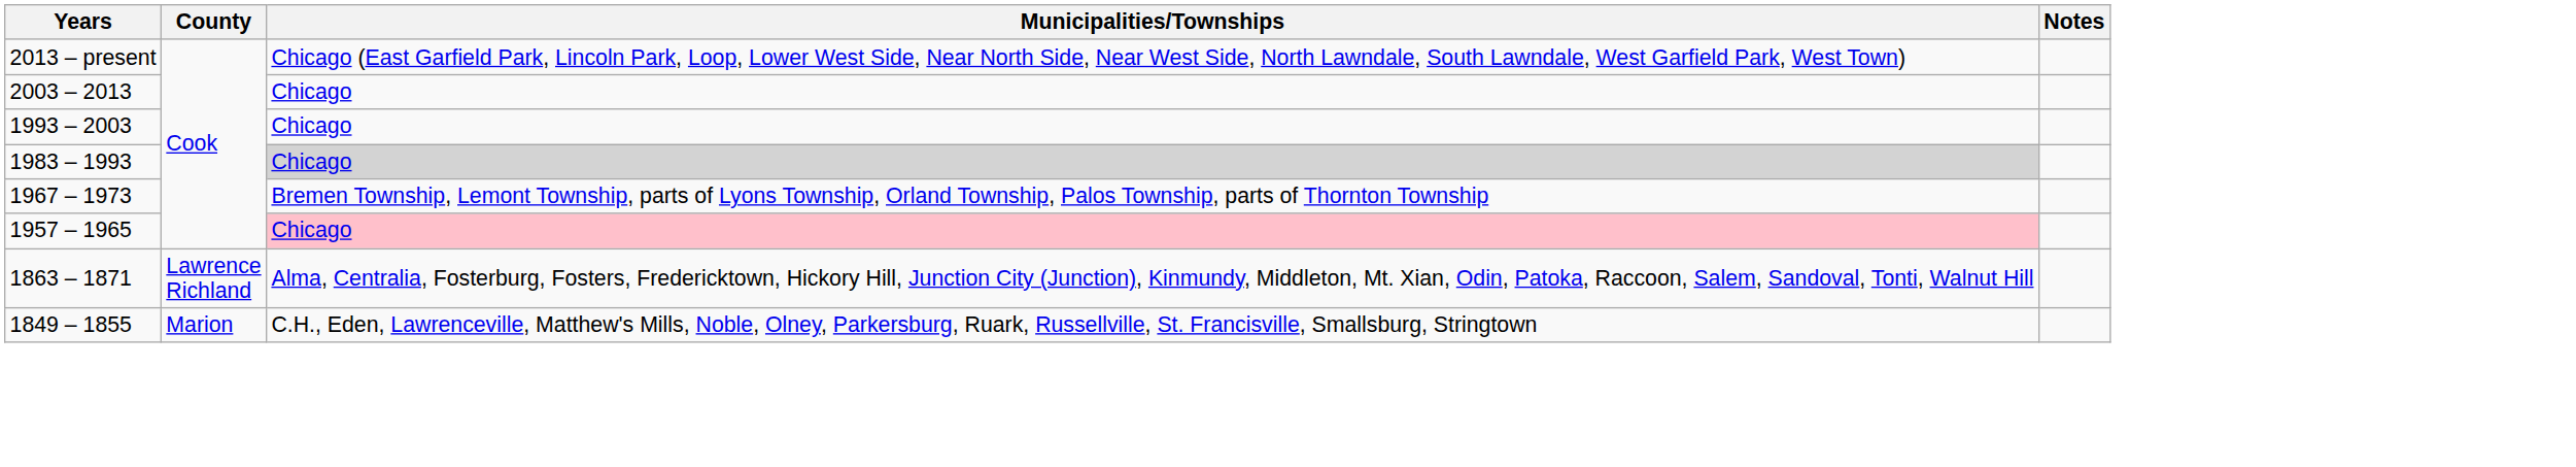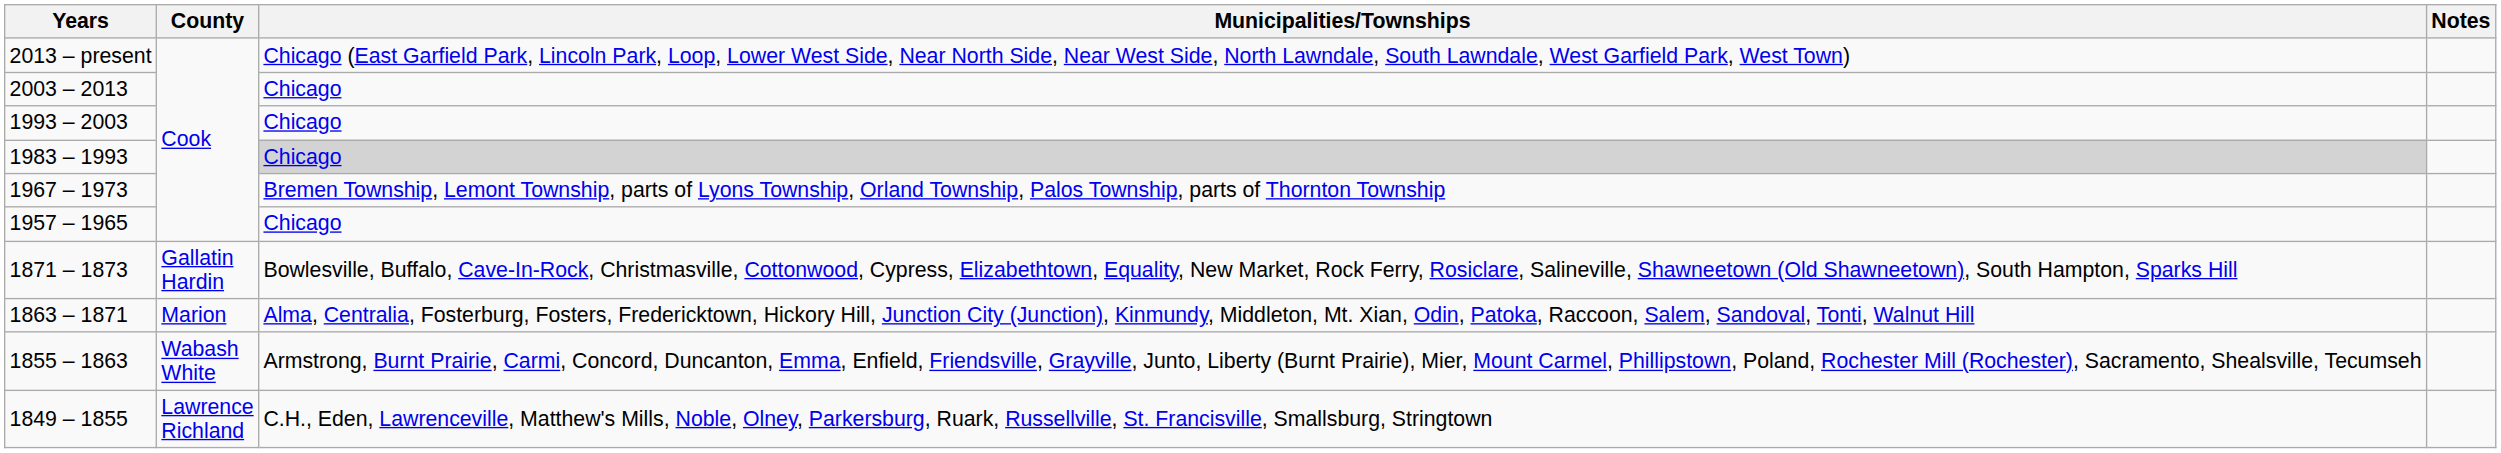 <table class=wikitable>
 <tr valign=bottom>
 <th>Years</th>
 <th>County</th>
 <th>Municipalities/Townships</th>
 <th>Notes</th>
 </tr>
 <tr>
 <td>2013 – present</td>
 <td rowspan=6><a href='#'>Cook</a></td>
 <td><a href='#'>Chicago</a> (<a href='#'>East Garfield Park</a>, <a href='#'>Lincoln Park</a>, <a href='#'>Loop</a>, <a href='#'>Lower West Side</a>, <a href='#'>Near North Side</a>, <a href='#'>Near West Side</a>, <a href='#'>North Lawndale</a>, <a href='#'>South Lawndale</a>, <a href='#'>West Garfield Park</a>, <a href='#'>West Town</a>)</td>
 <td></td>
 </tr>
 <tr>
 <td>2003 – 2013</td>
 <td><a href='#'>Chicago</a></td>
 <td></td>
 </tr>
 <tr>
 <td>1993 – 2003</td>
 <td><a href='#'>Chicago</a></td>
 <td></td>
 </tr>
 <tr>
 <td>1983 – 1993</td>
 <td style="background: lightgrey;"><a href='#'>Chicago</a></td>
 <td></td>
 </tr>
 <tr>
 <td>1967 – 1973</td>
 <td><a href='#'>Bremen Township</a>, <a href='#'>Lemont Township</a>, parts of <a href='#'>Lyons Township</a>, <a href='#'>Orland Township</a>, <a href='#'>Palos Township</a>, parts of <a href='#'>Thornton Township</a></td>
 <td></td>
 </tr>
 <tr>
 <td>1957 – 1965</td>
-<td style="background: pink;"><a href='#'>Chicago</a></td>
+<td><a href='#'>Chicago</a></td>
+<td></td>
+</tr>
+<tr>
+<td>1871 – 1873</td>
+<td><a href='#'>Gallatin</a><br><a href='#'>Hardin</a></td>
+<td>Bowlesville, Buffalo, <a href='#'>Cave-In-Rock</a>, Christmasville, <a href='#'>Cottonwood</a>, Cypress, <a href='#'>Elizabethtown</a>, <a href='#'>Equality</a>, New Market, Rock Ferry, <a href='#'>Rosiclare</a>, Salineville, <a href='#'>Shawneetown (Old Shawneetown)</a>, South Hampton, <a href='#'>Sparks Hill</a></td>
 <td></td>
 </tr>
 <tr>
 <td>1863 – 1871</td>
-<td><a href='#'>Lawrence</a><br><a href='#'>Richland</a></td>
+<td><a href='#'>Marion</a></td>
 <td><a href='#'>Alma</a>, <a href='#'>Centralia</a>, Fosterburg, Fosters, Fredericktown, Hickory Hill, <a href='#'>Junction City (Junction)</a>, <a href='#'>Kinmundy</a>, Middleton, Mt. Xian, <a href='#'>Odin</a>, <a href='#'>Patoka</a>, Raccoon, <a href='#'>Salem</a>, <a href='#'>Sandoval</a>, <a href='#'>Tonti</a>, <a href='#'>Walnut Hill</a></td>
 <td></td>
 </tr>
 <tr>
+<td>1855 – 1863</td>
+<td><a href='#'>Wabash</a><br><a href='#'>White</a></td>
+<td>Armstrong, <a href='#'>Burnt Prairie</a>, <a href='#'>Carmi</a>, Concord, Duncanton, <a href='#'>Emma</a>, Enfield, <a href='#'>Friendsville</a>, <a href='#'>Grayville</a>, Junto, Liberty (Burnt Prairie), Mier, <a href='#'>Mount Carmel</a>, <a href='#'>Phillipstown</a>, Poland, <a href='#'>Rochester Mill (Rochester)</a>, Sacramento, Shealsville, Tecumseh</td>
+<td></td>
+</tr>
+<tr>
 <td>1849 – 1855</td>
-<td><a href='#'>Marion</a></td>
+<td><a href='#'>Lawrence</a><br><a href='#'>Richland</a></td>
 <td>C.H., Eden, <a href='#'>Lawrenceville</a>, Matthew's Mills, <a href='#'>Noble</a>, <a href='#'>Olney</a>, <a href='#'>Parkersburg</a>, Ruark, <a href='#'>Russellville</a>, <a href='#'>St. Francisville</a>, Smallsburg, Stringtown</td>
 <td></td>
 </tr>
 </table>
